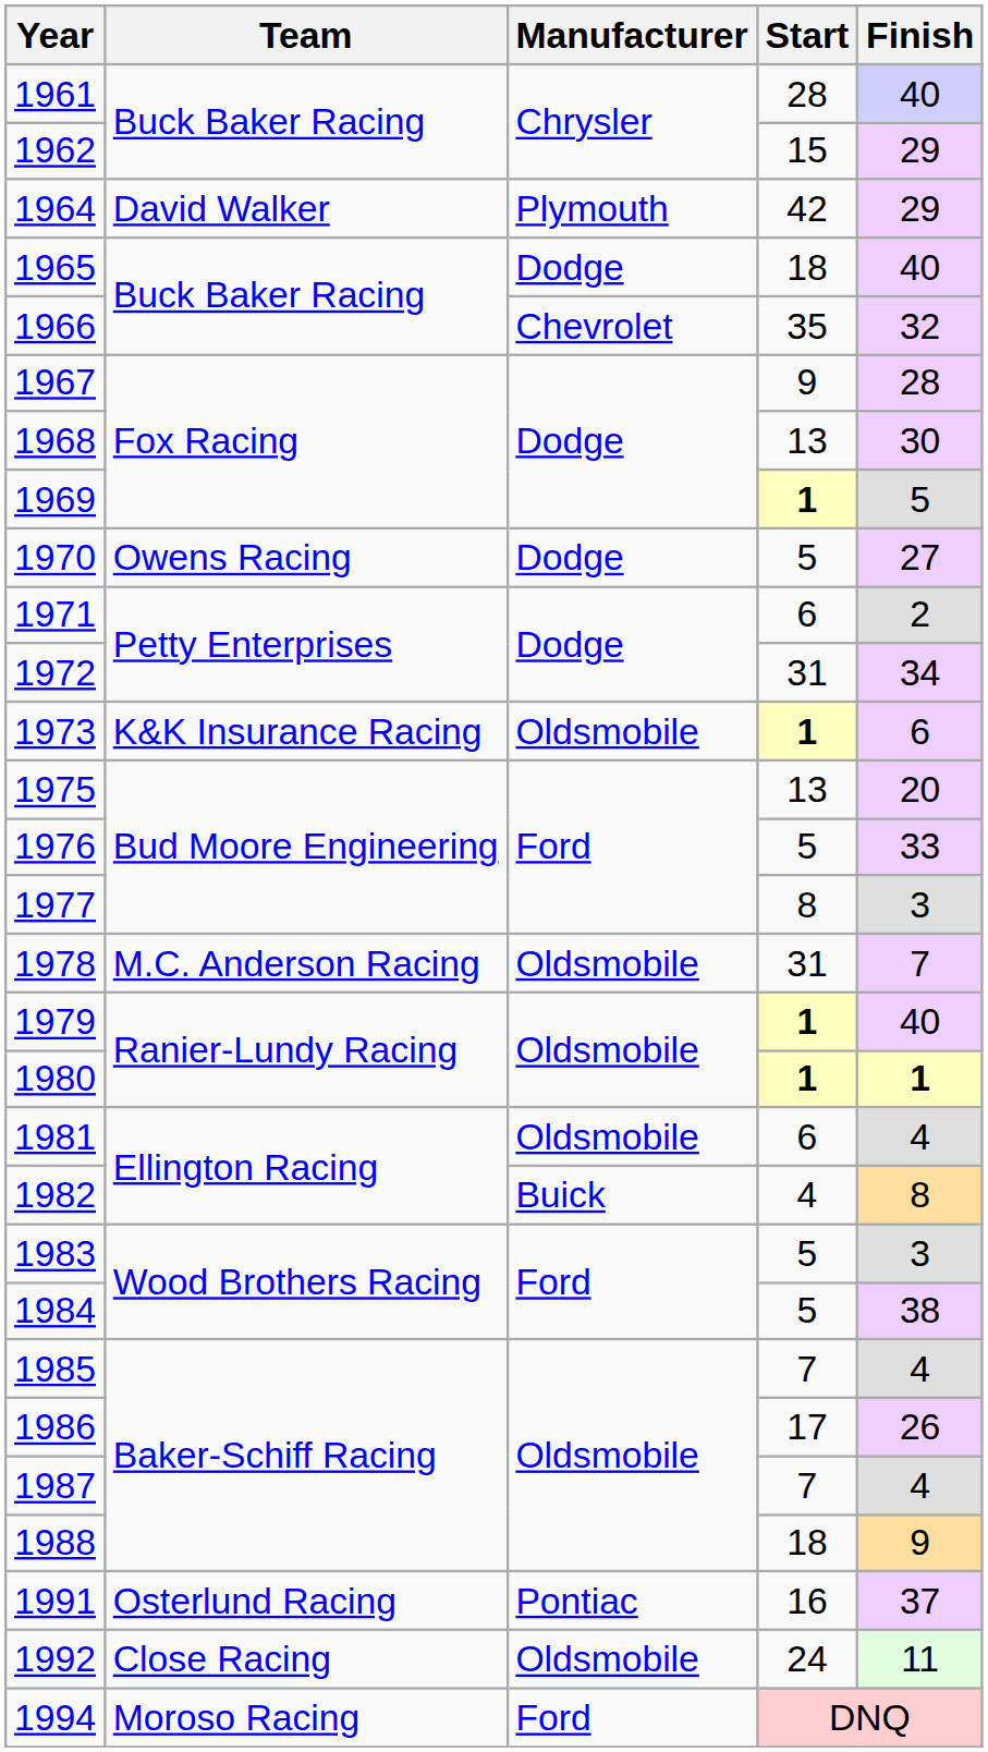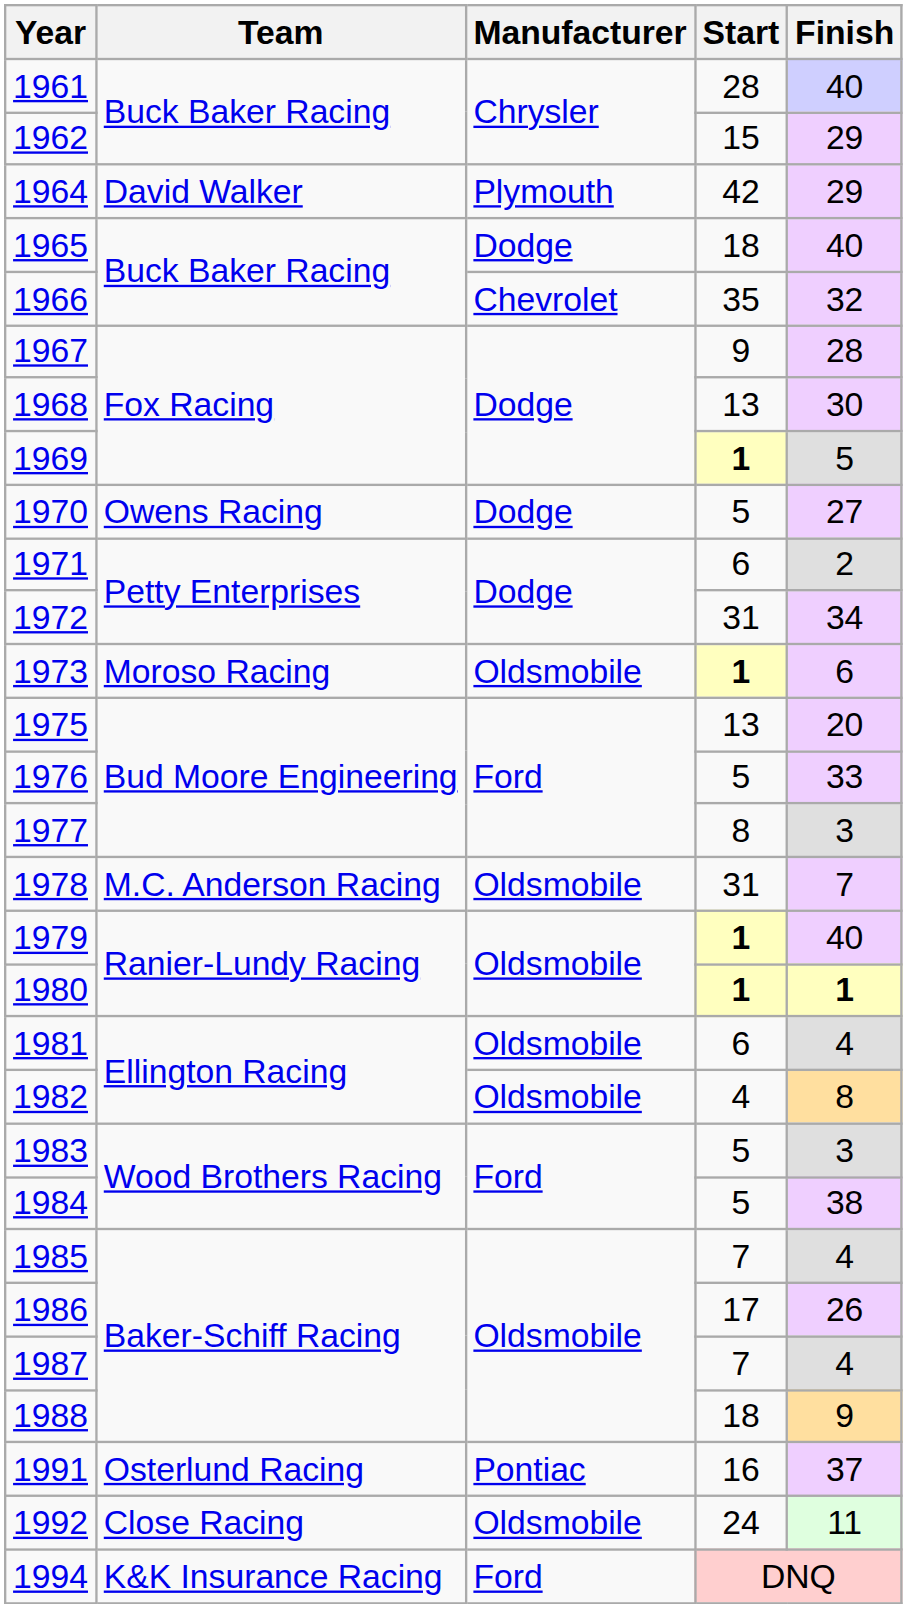 <table class="wikitable" style="font-size: 90%;">
 <tr>
 <th>Year</th>
 <th>Team</th>
 <th>Manufacturer</th>
 <th>Start</th>
 <th>Finish</th>
 </tr>
 <tr>
 <td><a href='#'>1961</a></td>
 <td rowspan=2><a href='#'>Buck Baker Racing</a></td>
 <td rowspan=2><a href='#'>Chrysler</a></td>
 <td align=center>28</td>
 <td align=center style="background:#CFCFFF;">40</td>
 </tr>
 <tr>
 <td><a href='#'>1962</a></td>
 <td align=center>15</td>
 <td align=center style="background:#EFCFFF;">29</td>
 </tr>
 <tr>
 <td><a href='#'>1964</a></td>
 <td><a href='#'>David Walker</a></td>
 <td><a href='#'>Plymouth</a></td>
 <td align=center>42</td>
 <td align=center style="background:#EFCFFF;">29</td>
 </tr>
 <tr>
 <td><a href='#'>1965</a></td>
 <td rowspan=2><a href='#'>Buck Baker Racing</a></td>
 <td><a href='#'>Dodge</a></td>
 <td align=center>18</td>
 <td align=center style="background:#EFCFFF;">40</td>
 </tr>
 <tr>
 <td><a href='#'>1966</a></td>
 <td><a href='#'>Chevrolet</a></td>
 <td align=center>35</td>
 <td align=center style="background:#EFCFFF;">32</td>
 </tr>
 <tr>
 <td><a href='#'>1967</a></td>
 <td rowspan=3><a href='#'>Fox Racing</a></td>
 <td rowspan=3><a href='#'>Dodge</a></td>
 <td align=center>9</td>
 <td align=center style="background:#EFCFFF;">28</td>
 </tr>
 <tr>
 <td><a href='#'>1968</a></td>
 <td align=center>13</td>
 <td align=center style="background:#EFCFFF;">30</td>
 </tr>
 <tr>
 <td><a href='#'>1969</a></td>
 <td align=center style="background:#FFFFBF;"><strong>1</strong></td>
 <td align=center style="background:#DFDFDF;">5</td>
 </tr>
 <tr>
 <td><a href='#'>1970</a></td>
 <td><a href='#'>Owens Racing</a></td>
 <td><a href='#'>Dodge</a></td>
 <td align=center>5</td>
 <td align=center style="background:#EFCFFF;">27</td>
 </tr>
 <tr>
 <td><a href='#'>1971</a></td>
 <td rowspan=2><a href='#'>Petty Enterprises</a></td>
 <td rowspan=2><a href='#'>Dodge</a></td>
 <td align=center>6</td>
 <td align=center style="background:#DFDFDF;">2</td>
 </tr>
 <tr>
 <td><a href='#'>1972</a></td>
 <td align=center>31</td>
 <td align=center style="background:#EFCFFF;">34</td>
 </tr>
 <tr>
 <td><a href='#'>1973</a></td>
-<td><a href='#'>K&K Insurance Racing</a></td>
+<td><a href='#'>Moroso Racing</a></td>
 <td><a href='#'>Oldsmobile</a></td>
 <td align=center style="background:#FFFFBF;"><strong>1</strong></td>
 <td align=center style="background:#EFCFFF;">6</td>
 </tr>
 <tr>
 <td><a href='#'>1975</a></td>
 <td rowspan=3><a href='#'>Bud Moore Engineering</a></td>
 <td rowspan=3><a href='#'>Ford</a></td>
 <td align=center>13</td>
 <td align=center style="background:#EFCFFF;">20</td>
 </tr>
 <tr>
 <td><a href='#'>1976</a></td>
 <td align=center>5</td>
 <td align=center style="background:#EFCFFF;">33</td>
 </tr>
 <tr>
 <td><a href='#'>1977</a></td>
 <td align=center>8</td>
 <td align=center style="background:#DFDFDF;">3</td>
 </tr>
 <tr>
 <td><a href='#'>1978</a></td>
 <td><a href='#'>M.C. Anderson Racing</a></td>
 <td><a href='#'>Oldsmobile</a></td>
 <td align=center>31</td>
 <td align=center style="background:#EFCFFF;">7</td>
 </tr>
 <tr>
 <td><a href='#'>1979</a></td>
 <td rowspan=2><a href='#'>Ranier-Lundy Racing</a></td>
 <td rowspan=2><a href='#'>Oldsmobile</a></td>
 <td align=center style="background:#FFFFBF;"><strong>1</strong></td>
 <td align=center style="background:#EFCFFF;">40</td>
 </tr>
 <tr>
 <td><a href='#'>1980</a></td>
 <td align=center style="background:#FFFFBF;"><strong>1</strong></td>
 <td align=center style="background:#FFFFBF;"><strong>1</strong></td>
 </tr>
 <tr>
 <td><a href='#'>1981</a></td>
 <td rowspan=2><a href='#'>Ellington Racing</a></td>
 <td><a href='#'>Oldsmobile</a></td>
 <td align=center>6</td>
 <td align=center style="background:#DFDFDF;">4</td>
 </tr>
 <tr>
 <td><a href='#'>1982</a></td>
-<td><a href='#'>Buick</a></td>
+<td><a href='#'>Oldsmobile</a></td>
 <td align=center>4</td>
 <td align=center style="background:#FFDF9F;">8</td>
 </tr>
 <tr>
 <td><a href='#'>1983</a></td>
 <td rowspan=2><a href='#'>Wood Brothers Racing</a></td>
 <td rowspan=2><a href='#'>Ford</a></td>
 <td align=center>5</td>
 <td align=center style="background:#DFDFDF;">3</td>
 </tr>
 <tr>
 <td><a href='#'>1984</a></td>
 <td align=center>5</td>
 <td align=center style="background:#EFCFFF;">38</td>
 </tr>
 <tr>
 <td><a href='#'>1985</a></td>
 <td rowspan=4><a href='#'>Baker-Schiff Racing</a></td>
 <td rowspan=4><a href='#'>Oldsmobile</a></td>
 <td align=center>7</td>
 <td align=center style="background:#DFDFDF;">4</td>
 </tr>
 <tr>
 <td><a href='#'>1986</a></td>
 <td align=center>17</td>
 <td align=center style="background:#EFCFFF;">26</td>
 </tr>
 <tr>
 <td><a href='#'>1987</a></td>
 <td align=center>7</td>
 <td align=center style="background:#DFDFDF;">4</td>
 </tr>
 <tr>
 <td><a href='#'>1988</a></td>
 <td align=center>18</td>
 <td align=center style="background:#FFDF9F;">9</td>
 </tr>
 <tr>
 <td><a href='#'>1991</a></td>
 <td><a href='#'>Osterlund Racing</a></td>
 <td><a href='#'>Pontiac</a></td>
 <td align=center>16</td>
 <td align=center style="background:#EFCFFF;">37</td>
 </tr>
 <tr>
 <td><a href='#'>1992</a></td>
 <td><a href='#'>Close Racing</a></td>
 <td><a href='#'>Oldsmobile</a></td>
 <td align=center>24</td>
 <td align=center style="background:#DFFFDF;">11</td>
 </tr>
 <tr>
 <td><a href='#'>1994</a></td>
-<td><a href='#'>Moroso Racing</a></td>
+<td><a href='#'>K&K Insurance Racing</a></td>
 <td><a href='#'>Ford</a></td>
 <td align=center colspan=2 style="background:#FFCFCF;">DNQ</td>
 </tr>
 </table>
